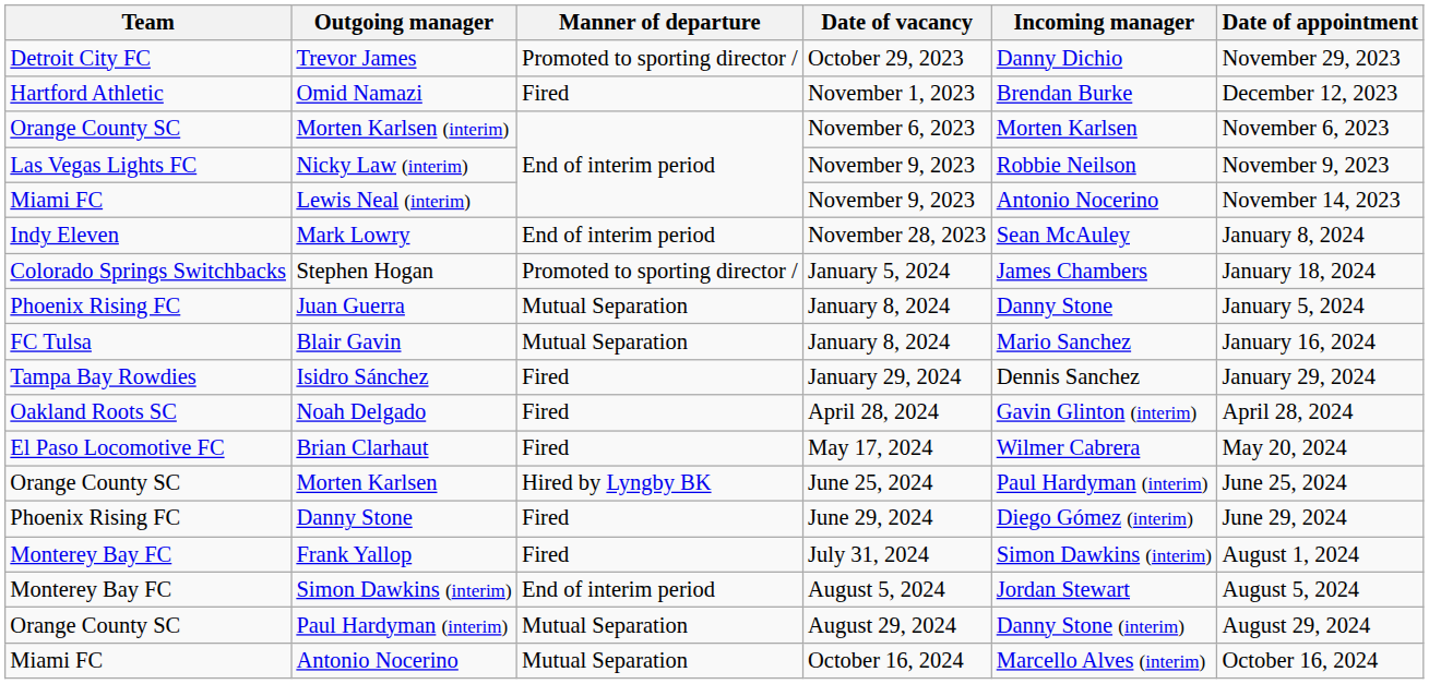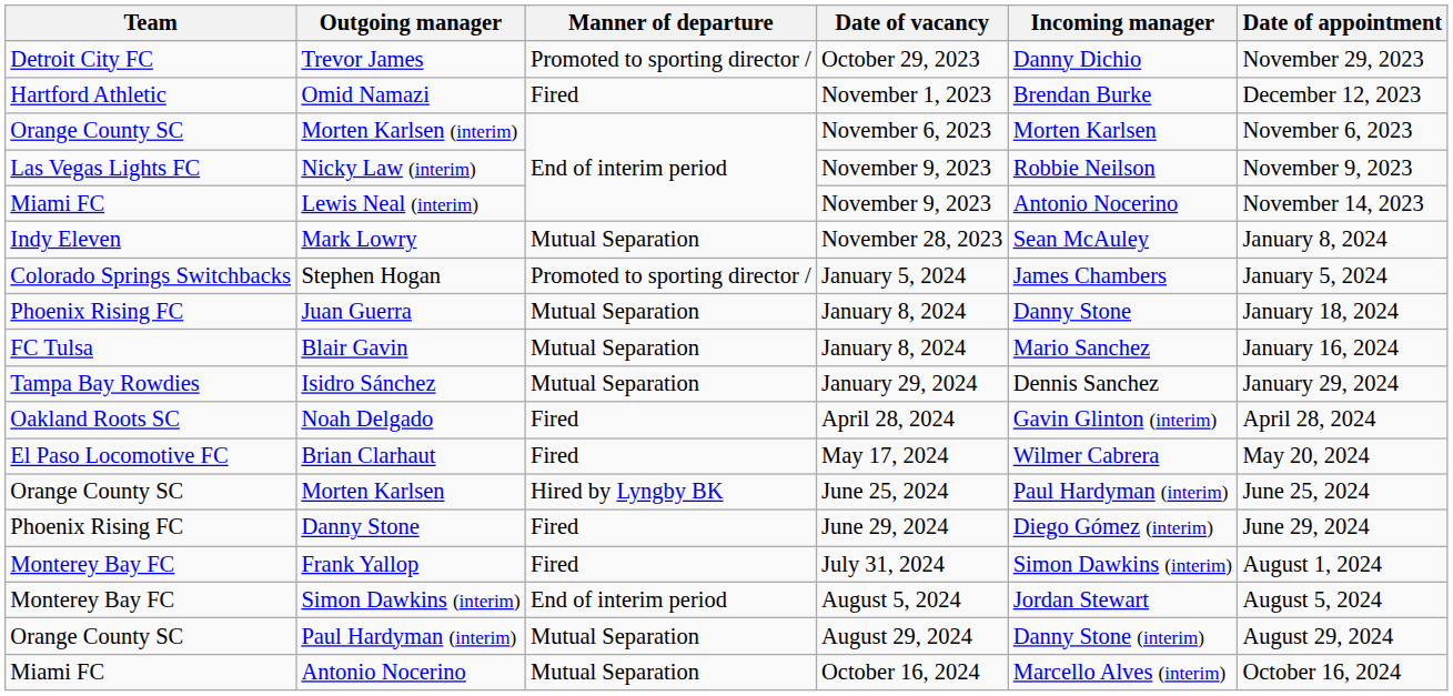 <table class="wikitable sortable">
 <tr>
 <th>Team</th>
 <th>Outgoing manager</th>
 <th>Manner of departure</th>
 <th>Date of vacancy</th>
 <th>Incoming manager</th>
 <th>Date of appointment</th>
 </tr>
 <tr>
 <td><a href='#'>Detroit City FC</a></td>
 <td> <a href='#'>Trevor James</a></td>
 <td>Promoted to sporting director / </td>
 <td>October 29, 2023</td>
 <td> <a href='#'>Danny Dichio</a></td>
 <td>November 29, 2023</td>
 </tr>
 <tr>
 <td><a href='#'>Hartford Athletic</a></td>
 <td> <a href='#'>Omid Namazi</a></td>
 <td>Fired</td>
 <td>November 1, 2023</td>
 <td> <a href='#'>Brendan Burke</a></td>
 <td>December 12, 2023</td>
 </tr>
 <tr>
 <td><a href='#'>Orange County SC</a></td>
 <td> <a href='#'>Morten Karlsen</a> <small>(<a href='#'>interim</a>)</small></td>
 <td rowspan=3>End of interim period</td>
 <td>November 6, 2023</td>
 <td> <a href='#'>Morten Karlsen</a></td>
 <td>November 6, 2023</td>
 </tr>
 <tr>
 <td><a href='#'>Las Vegas Lights FC</a></td>
 <td> <a href='#'>Nicky Law</a> <small>(<a href='#'>interim</a>)</small></td>
 <td>November 9, 2023</td>
 <td> <a href='#'>Robbie Neilson</a></td>
 <td>November 9, 2023</td>
 </tr>
 <tr>
 <td><a href='#'>Miami FC</a></td>
 <td> <a href='#'>Lewis Neal</a> <small>(<a href='#'>interim</a>)</small></td>
 <td>November 9, 2023</td>
 <td> <a href='#'>Antonio Nocerino</a></td>
 <td>November 14, 2023</td>
 </tr>
 <tr>
 <td><a href='#'>Indy Eleven</a></td>
 <td> <a href='#'>Mark Lowry</a></td>
-<td>End of interim period</td>
+<td>Mutual Separation</td>
 <td>November 28, 2023</td>
 <td> <a href='#'>Sean McAuley</a></td>
 <td>January 8, 2024</td>
 </tr>
 <tr>
 <td><a href='#'>Colorado Springs Switchbacks</a></td>
 <td> Stephen Hogan</td>
 <td>Promoted to sporting director / </td>
 <td>January 5, 2024</td>
 <td> <a href='#'>James Chambers</a></td>
-<td>January 18, 2024</td>
+<td>January 5, 2024</td>
 </tr>
 <tr>
 <td><a href='#'>Phoenix Rising FC</a></td>
 <td> <a href='#'>Juan Guerra</a></td>
 <td>Mutual Separation</td>
 <td>January 8, 2024</td>
 <td> <a href='#'>Danny Stone</a></td>
-<td>January 5, 2024</td>
+<td>January 18, 2024</td>
 </tr>
 <tr>
 <td><a href='#'>FC Tulsa</a></td>
 <td> <a href='#'>Blair Gavin</a></td>
 <td>Mutual Separation</td>
 <td>January 8, 2024</td>
 <td> <a href='#'>Mario Sanchez</a></td>
 <td>January 16, 2024</td>
 </tr>
 <tr>
 <td><a href='#'>Tampa Bay Rowdies</a></td>
 <td> <a href='#'>Isidro Sánchez</a></td>
-<td>Fired</td>
+<td>Mutual Separation</td>
 <td>January 29, 2024</td>
 <td> Dennis Sanchez</td>
 <td>January 29, 2024</td>
 </tr>
 <tr>
 <td><a href='#'>Oakland Roots SC</a></td>
 <td> <a href='#'>Noah Delgado</a></td>
 <td>Fired</td>
 <td>April 28, 2024</td>
 <td> <a href='#'>Gavin Glinton</a> <small>(<a href='#'>interim</a>)</small></td>
 <td>April 28, 2024</td>
 </tr>
 <tr>
 <td><a href='#'>El Paso Locomotive FC</a></td>
 <td> <a href='#'>Brian Clarhaut</a></td>
 <td>Fired</td>
 <td>May 17, 2024</td>
 <td> <a href='#'>Wilmer Cabrera</a></td>
 <td>May 20, 2024</td>
 </tr>
 <tr>
 <td>Orange County SC</td>
 <td> <a href='#'>Morten Karlsen</a></td>
 <td>Hired by  <a href='#'>Lyngby BK</a></td>
 <td>June 25, 2024</td>
 <td> <a href='#'>Paul Hardyman</a> <small>(<a href='#'>interim</a>)</small></td>
 <td>June 25, 2024</td>
 </tr>
 <tr>
 <td>Phoenix Rising FC</td>
 <td> <a href='#'>Danny Stone</a></td>
 <td>Fired</td>
 <td>June 29, 2024</td>
 <td> <a href='#'>Diego Gómez</a> <small>(<a href='#'>interim</a>)</small></td>
 <td>June 29, 2024</td>
 </tr>
 <tr>
 <td><a href='#'>Monterey Bay FC</a></td>
 <td> <a href='#'>Frank Yallop</a></td>
 <td>Fired</td>
 <td>July 31, 2024</td>
 <td> <a href='#'>Simon Dawkins</a> <small>(<a href='#'>interim</a>)</small></td>
 <td>August 1, 2024</td>
 </tr>
 <tr>
 <td>Monterey Bay FC</td>
 <td> <a href='#'>Simon Dawkins</a> <small>(<a href='#'>interim</a>)</small></td>
 <td>End of interim period</td>
 <td>August 5, 2024</td>
 <td> <a href='#'>Jordan Stewart</a></td>
 <td>August 5, 2024</td>
 </tr>
 <tr>
 <td>Orange County SC</td>
 <td> <a href='#'>Paul Hardyman</a> <small>(<a href='#'>interim</a>)</small></td>
 <td>Mutual Separation</td>
 <td>August 29, 2024</td>
 <td> <a href='#'>Danny Stone</a> <small>(<a href='#'>interim</a>)</small></td>
 <td>August 29, 2024</td>
 </tr>
 <tr>
 <td>Miami FC</td>
 <td> <a href='#'>Antonio Nocerino</a></td>
 <td>Mutual Separation</td>
 <td>October 16, 2024</td>
 <td> <a href='#'>Marcello Alves</a> <small>(<a href='#'>interim</a>)</small></td>
 <td>October 16, 2024</td>
 </tr>
 </table>
